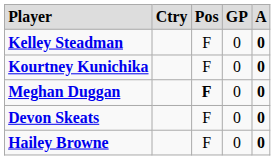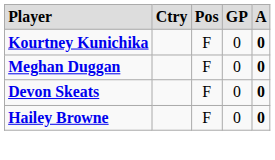 <table class="wikitable">
 <tr align="center" style="font-weight:bold; background-color:#dddddd;" |>
 <td align="left">Player</td>
 <td>Ctry</td>
 <td>Pos</td>
 <td>GP</td>
 <td>A</td>
-</tr>
-<tr align="center">
-<td align="left"><strong><a href='#'>Kelley Steadman</a></strong></td>
-<td></td>
-<td>F</td>
-<td>0</td>
-<td><strong>0</strong></td>
 </tr>
 <tr align="center">
 <td align="left"><strong><a href='#'>Kourtney Kunichika</a></strong></td>
 <td></td>
 <td>F</td>
 <td>0</td>
 <td><strong>0</strong></td>
 </tr>
 <tr align="center">
 <td align="left"><strong><a href='#'>Meghan Duggan</a></strong></td>
 <td></td>
-<td><strong>F</strong></td>
+<td>F</td>
 <td>0</td>
 <td><strong>0</strong></td>
 </tr>
 <tr align="center">
 <td align="left"><strong><a href='#'>Devon Skeats</a></strong></td>
 <td></td>
 <td>F</td>
 <td>0</td>
 <td><strong>0</strong></td>
 </tr>
 <tr align="center">
 <td align="left"><strong><a href='#'>Hailey Browne</a></strong></td>
 <td></td>
 <td>F</td>
 <td>0</td>
 <td><strong>0</strong></td>
 </tr>
 </table>
